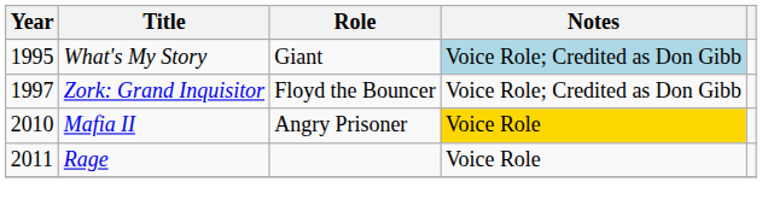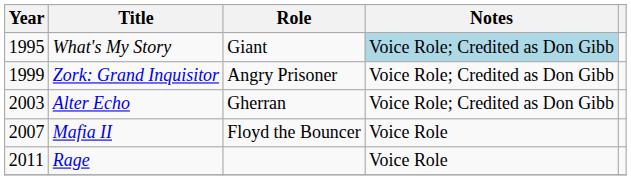 <table class="wikitable sortable plainrowheaders">
 <tr>
 <th scope="col">Year</th>
 <th scope="col">Title</th>
 <th scope="col">Role</th>
 <th scope="col" class="unsortable">Notes</th>
 <th scope="col" class="unsortable"></th>
 </tr>
 <tr>
 <td>1995</td>
 <td><em>What's My Story</em></td>
 <td>Giant</td>
 <td style="background: lightblue;">Voice Role; Credited as Don Gibb</td>
 <td></td>
 </tr>
 <tr>
-<td>1997</td>
+<td>1999</td>
 <td><em><a href='#'>Zork: Grand Inquisitor</a></em></td>
-<td>Floyd the Bouncer</td>
+<td>Angry Prisoner</td>
 <td>Voice Role; Credited as Don Gibb</td>
 <td></td>
 </tr>
 <tr>
-<td>2010</td>
+<td>2003</td>
+<td><em><a href='#'>Alter Echo</a></em></td>
+<td>Gherran</td>
+<td>Voice Role; Credited as Don Gibb</td>
+<td></td>
+</tr>
+<tr>
+<td>2007</td>
 <td><em><a href='#'>Mafia II</a></em></td>
-<td>Angry Prisoner</td>
-<td style="background: gold;">Voice Role</td>
+<td>Floyd the Bouncer</td>
+<td>Voice Role</td>
 <td></td>
 </tr>
 <tr>
 <td>2011</td>
 <td><em><a href='#'>Rage</a></em></td>
 <td></td>
 <td>Voice Role</td>
 <td></td>
 </tr>
 <tr>
 </tr>
 </table>
